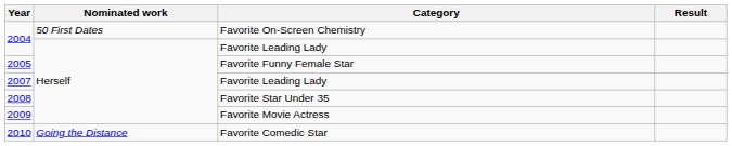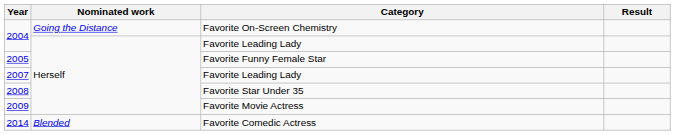 <table class=wikitable>
 <tr>
 <th width=4%>Year</th>
 <th width=25.5%>Nominated work</th>
 <th width=60.5%>Category</th>
 <th width=10%>Result</th>
 </tr>
 <tr>
 <td rowspan=2><a href='#'>2004</a></td>
-<td><em>50 First Dates</em></td>
+<td><em><a href='#'>Going the Distance</a></em></td>
 <td>Favorite On-Screen Chemistry</td>
 <td></td>
 </tr>
 <tr>
 <td rowspan=5>Herself</td>
 <td>Favorite Leading Lady</td>
 <td></td>
 </tr>
 <tr>
 <td><a href='#'>2005</a></td>
 <td>Favorite Funny Female Star</td>
 <td></td>
 </tr>
 <tr>
 <td><a href='#'>2007</a></td>
 <td>Favorite Leading Lady</td>
 <td></td>
 </tr>
 <tr>
 <td><a href='#'>2008</a></td>
 <td>Favorite Star Under 35</td>
 <td></td>
 </tr>
 <tr>
 <td><a href='#'>2009</a></td>
 <td>Favorite Movie Actress</td>
 <td></td>
 </tr>
 <tr>
-<td><a href='#'>2010</a></td>
-<td><em><a href='#'>Going the Distance</a></em></td>
-<td>Favorite Comedic Star</td>
+<td><a href='#'>2014</a></td>
+<td><em><a href='#'>Blended</a></em></td>
+<td>Favorite Comedic Actress</td>
 <td></td>
 </tr>
 </table>
